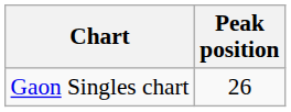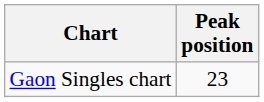 <table class="wikitable sortable">
 <tr>
 <th>Chart</th>
 <th>Peak<br>position</th>
 </tr>
 <tr>
 <td><a href='#'>Gaon</a> Singles chart</td>
-<td style="text-align:center;">26</td>
+<td style="text-align:center;">23</td>
 </tr>
 </table>
